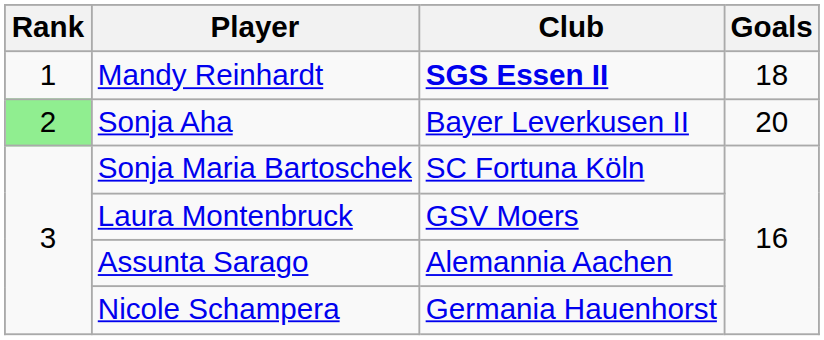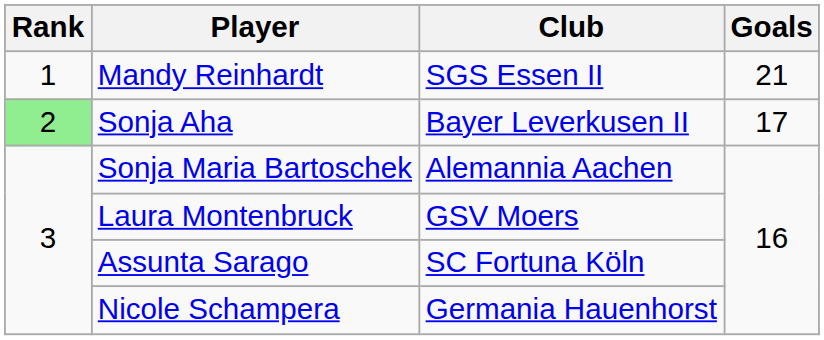 <table class="wikitable" style="text-align:center">
 <tr>
 <th>Rank</th>
 <th>Player</th>
 <th>Club</th>
 <th>Goals</th>
 </tr>
 <tr>
 <td>1</td>
 <td align="left"> <a href='#'>Mandy Reinhardt</a></td>
-<td align="left"><strong><a href='#'>SGS Essen II</a></strong></td>
-<td>18</td>
+<td align="left"><a href='#'>SGS Essen II</a></td>
+<td>21</td>
 </tr>
 <tr>
 <td style="background: lightgreen;">2</td>
 <td align="left"> <a href='#'>Sonja Aha</a></td>
 <td align="left"><a href='#'>Bayer Leverkusen II</a></td>
-<td>20</td>
+<td>17</td>
 </tr>
 <tr>
 <td rowspan=4>3</td>
 <td align="left"> <a href='#'>Sonja Maria Bartoschek</a></td>
-<td align="left"><a href='#'>SC Fortuna Köln</a></td>
+<td align="left"><a href='#'>Alemannia Aachen</a></td>
 <td rowspan=4>16</td>
 </tr>
 <tr>
 <td align="left"> <a href='#'>Laura Montenbruck</a></td>
 <td align="left"><a href='#'>GSV Moers</a></td>
 </tr>
 <tr>
 <td align="left"> <a href='#'>Assunta Sarago</a></td>
-<td align="left"><a href='#'>Alemannia Aachen</a></td>
+<td align="left"><a href='#'>SC Fortuna Köln</a></td>
 </tr>
 <tr>
 <td align="left"> <a href='#'>Nicole Schampera</a></td>
 <td align="left"><a href='#'>Germania Hauenhorst</a></td>
 </tr>
 </table>
